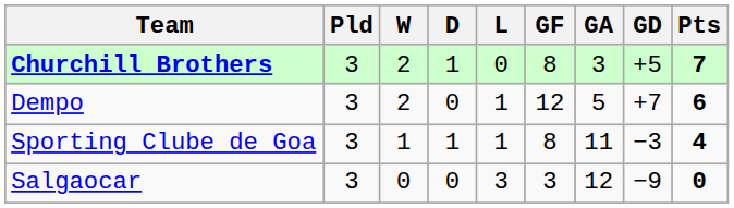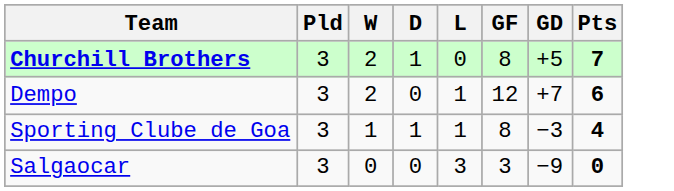 <table class="wikitable" style="text-align: center;">
 <tr>
 <th width=165>Team</th>
 <th width=20>Pld</th>
 <th width=20>W</th>
 <th width=20>D</th>
 <th width=20>L</th>
 <th width=20>GF</th>
-<th width=20>GA</th>
 <th width=20>GD</th>
 <th width=20>Pts</th>
 </tr>
 <tr bgcolor="#ccffcc">
 <td align=left><strong><a href='#'>Churchill Brothers</a></strong></td>
 <td>3</td>
 <td>2</td>
 <td>1</td>
 <td>0</td>
 <td>8</td>
-<td>3</td>
 <td>+5</td>
 <td><strong>7</strong></td>
 </tr>
 <tr>
 <td align=left><a href='#'>Dempo</a></td>
 <td>3</td>
 <td>2</td>
 <td>0</td>
 <td>1</td>
 <td>12</td>
-<td>5</td>
 <td>+7</td>
 <td><strong>6</strong></td>
 </tr>
 <tr>
 <td align=left><a href='#'>Sporting Clube de Goa</a></td>
 <td>3</td>
 <td>1</td>
 <td>1</td>
 <td>1</td>
 <td>8</td>
-<td>11</td>
 <td>−3</td>
 <td><strong>4</strong></td>
 </tr>
 <tr>
 <td align=left><a href='#'>Salgaocar</a></td>
 <td>3</td>
 <td>0</td>
 <td>0</td>
 <td>3</td>
 <td>3</td>
-<td>12</td>
 <td>−9</td>
 <td><strong>0</strong></td>
 </tr>
 </table>
